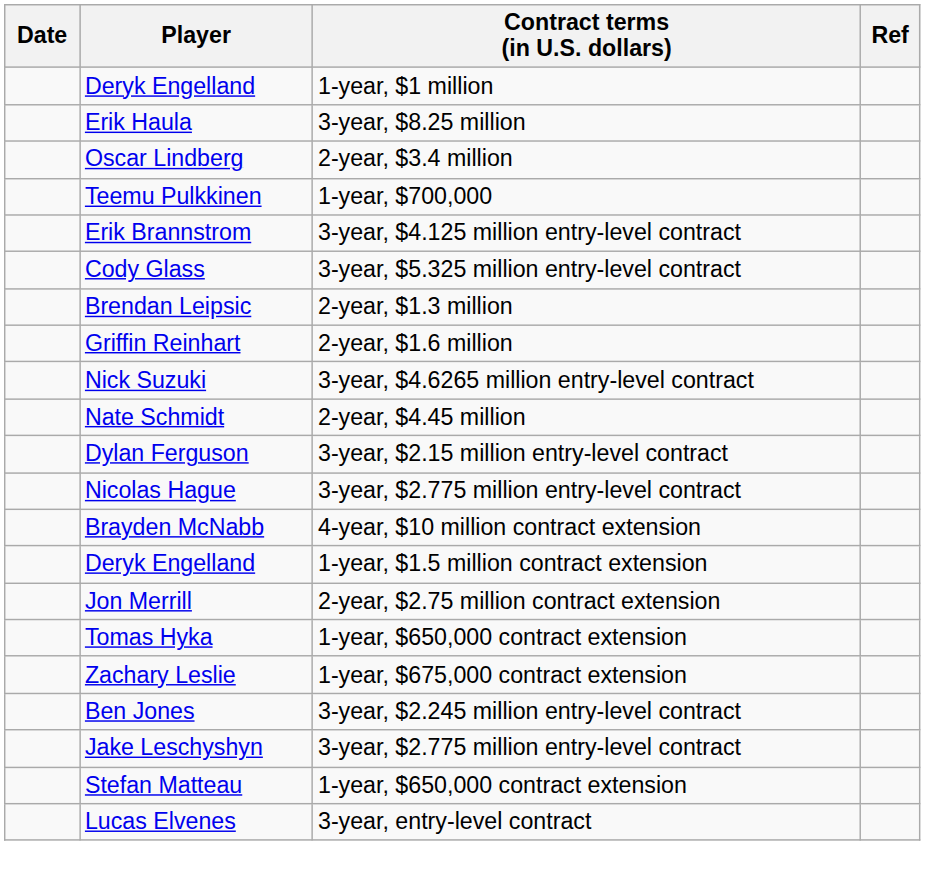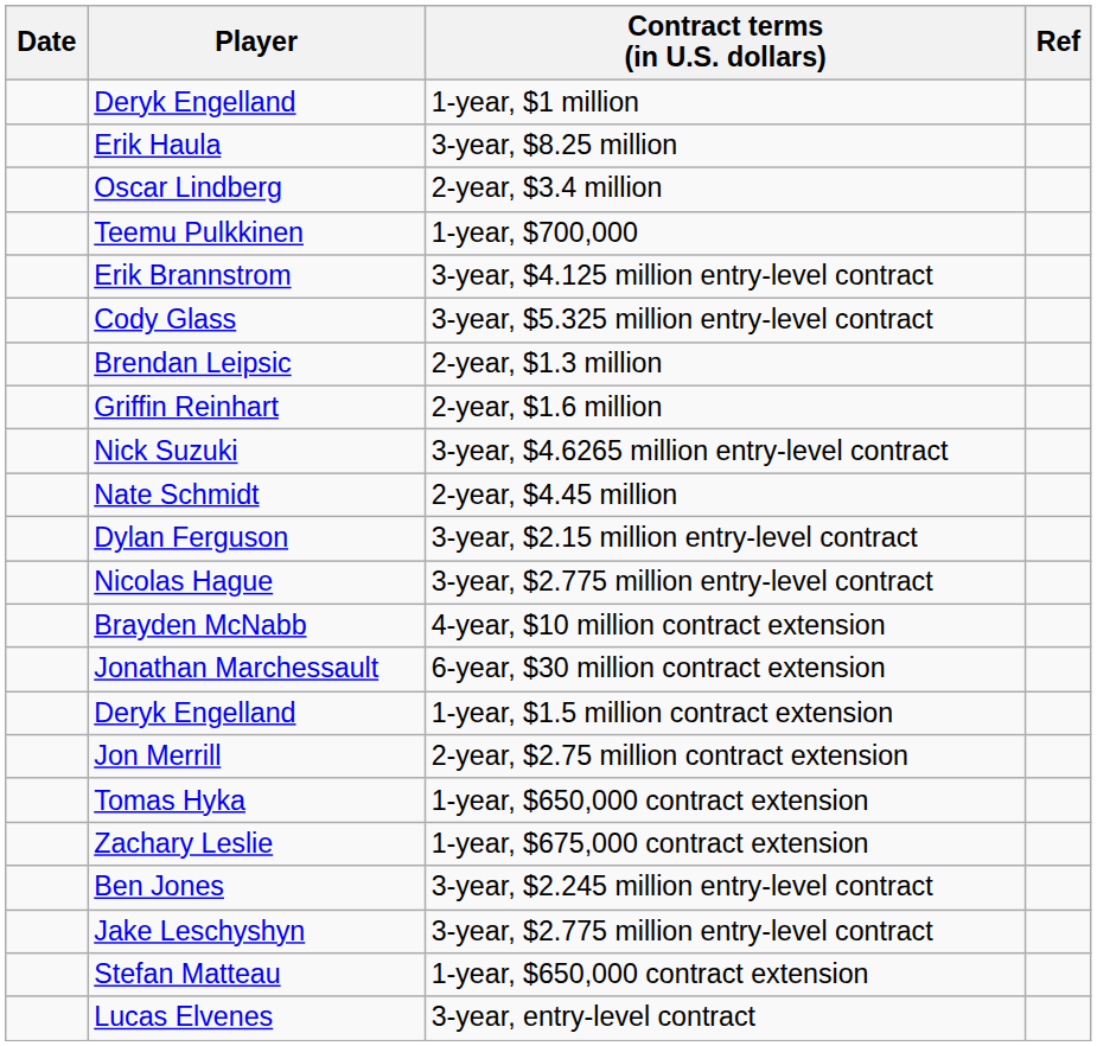 <table class="wikitable" style="width:50%;">
 <tr style="background:#ddd; text-align:center;">
 <th>Date</th>
 <th>Player</th>
 <th>Contract terms<br>(in U.S. dollars)</th>
 <th>Ref</th>
 </tr>
 <tr>
 <td></td>
 <td><a href='#'>Deryk Engelland</a></td>
 <td>1-year, $1 million</td>
 <td></td>
 </tr>
 <tr>
 <td></td>
 <td><a href='#'>Erik Haula</a></td>
 <td>3-year, $8.25 million</td>
 <td></td>
 </tr>
 <tr>
 <td></td>
 <td><a href='#'>Oscar Lindberg</a></td>
 <td>2-year, $3.4 million</td>
 <td></td>
 </tr>
 <tr>
 <td></td>
 <td><a href='#'>Teemu Pulkkinen</a></td>
 <td>1-year, $700,000</td>
 <td></td>
 </tr>
 <tr>
 <td></td>
 <td><a href='#'>Erik Brannstrom</a></td>
 <td>3-year, $4.125 million entry-level contract</td>
 <td></td>
 </tr>
 <tr>
 <td></td>
 <td><a href='#'>Cody Glass</a></td>
 <td>3-year, $5.325 million entry-level contract</td>
 <td></td>
 </tr>
 <tr>
 <td></td>
 <td><a href='#'>Brendan Leipsic</a></td>
 <td>2-year, $1.3 million</td>
 <td></td>
 </tr>
 <tr>
 <td></td>
 <td><a href='#'>Griffin Reinhart</a></td>
 <td>2-year, $1.6 million</td>
 <td></td>
 </tr>
 <tr>
 <td></td>
 <td><a href='#'>Nick Suzuki</a></td>
 <td>3-year, $4.6265 million entry-level contract</td>
 <td></td>
 </tr>
 <tr>
 <td></td>
 <td><a href='#'>Nate Schmidt</a></td>
 <td>2-year, $4.45 million</td>
 <td></td>
 </tr>
 <tr>
 <td></td>
 <td><a href='#'>Dylan Ferguson</a></td>
 <td>3-year, $2.15 million entry-level contract</td>
 <td></td>
 </tr>
 <tr>
 <td></td>
 <td><a href='#'>Nicolas Hague</a></td>
 <td>3-year, $2.775 million entry-level contract</td>
 <td></td>
 </tr>
 <tr>
 <td></td>
 <td><a href='#'>Brayden McNabb</a></td>
 <td>4-year, $10 million contract extension</td>
 <td></td>
 </tr>
 <tr>
 <td></td>
+<td><a href='#'>Jonathan Marchessault</a></td>
+<td>6-year, $30 million contract extension</td>
+<td></td>
+</tr>
+<tr>
+<td></td>
 <td><a href='#'>Deryk Engelland</a></td>
 <td>1-year, $1.5 million contract extension</td>
 <td></td>
 </tr>
 <tr>
 <td></td>
 <td><a href='#'>Jon Merrill</a></td>
 <td>2-year, $2.75 million contract extension</td>
 <td></td>
 </tr>
 <tr>
 <td></td>
 <td><a href='#'>Tomas Hyka</a></td>
 <td>1-year, $650,000 contract extension</td>
 <td></td>
 </tr>
 <tr>
 <td></td>
 <td><a href='#'>Zachary Leslie</a></td>
 <td>1-year, $675,000 contract extension</td>
 <td></td>
 </tr>
 <tr>
 <td></td>
 <td><a href='#'>Ben Jones</a></td>
 <td>3-year, $2.245 million entry-level contract</td>
 <td></td>
 </tr>
 <tr>
 <td></td>
 <td><a href='#'>Jake Leschyshyn</a></td>
 <td>3-year, $2.775 million entry-level contract</td>
 <td></td>
 </tr>
 <tr>
 <td></td>
 <td><a href='#'>Stefan Matteau</a></td>
 <td>1-year, $650,000 contract extension</td>
 <td></td>
 </tr>
 <tr>
 <td></td>
 <td><a href='#'>Lucas Elvenes</a></td>
 <td>3-year, entry-level contract</td>
 <td></td>
 </tr>
 </table>
